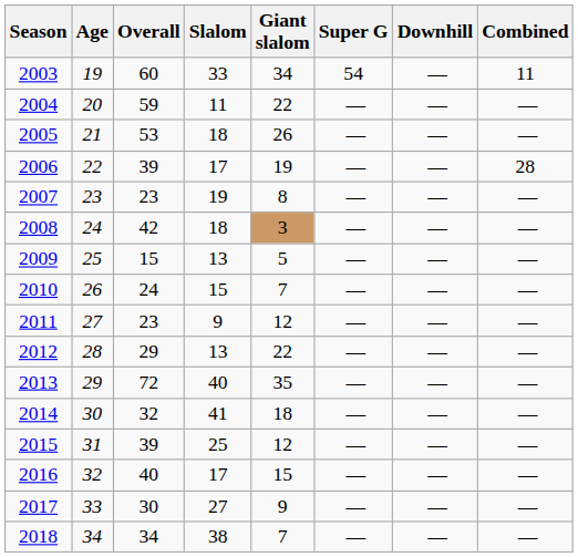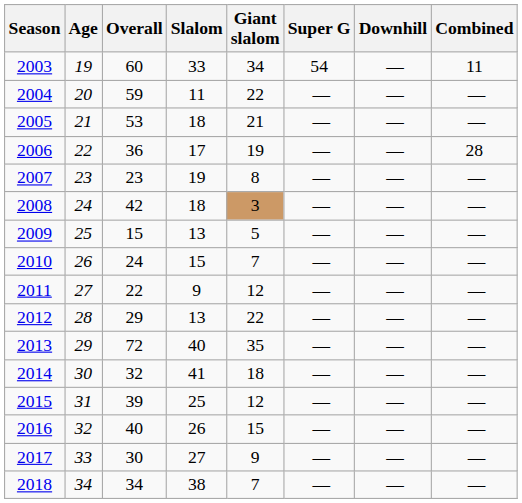 <table class=wikitable style="text-align:center">
 <tr>
 <th>Season</th>
 <th>Age</th>
 <th>Overall</th>
 <th>Slalom</th>
 <th>Giant<br>slalom</th>
 <th>Super G</th>
 <th>Downhill</th>
 <th>Combined</th>
 </tr>
 <tr>
 <td><a href='#'>2003</a></td>
 <td><em>19</em></td>
 <td>60</td>
 <td>33</td>
 <td>34</td>
 <td>54</td>
 <td> —</td>
 <td>11</td>
 </tr>
 <tr>
 <td><a href='#'>2004</a></td>
 <td><em>20</em></td>
 <td>59</td>
 <td>11</td>
 <td>22</td>
 <td> —</td>
 <td> —</td>
 <td> —</td>
 </tr>
 <tr>
 <td><a href='#'>2005</a></td>
 <td><em>21</em></td>
 <td>53</td>
 <td>18</td>
-<td>26</td>
+<td>21</td>
 <td> —</td>
 <td> —</td>
 <td> —</td>
 </tr>
 <tr>
 <td><a href='#'>2006</a></td>
 <td><em>22</em></td>
-<td>39</td>
+<td>36</td>
 <td>17</td>
 <td>19</td>
 <td> —</td>
 <td> —</td>
 <td>28</td>
 </tr>
 <tr>
 <td><a href='#'>2007</a></td>
 <td><em>23</em></td>
 <td>23</td>
 <td>19</td>
 <td>8</td>
 <td> —</td>
 <td> —</td>
 <td> —</td>
 </tr>
 <tr>
 <td><a href='#'>2008</a></td>
 <td><em>24</em></td>
 <td>42</td>
 <td>18</td>
 <td bgcolor="cc9966">3</td>
 <td> —</td>
 <td> —</td>
 <td> —</td>
 </tr>
 <tr>
 <td><a href='#'>2009</a></td>
 <td><em>25</em></td>
 <td>15</td>
 <td>13</td>
 <td>5</td>
 <td> —</td>
 <td> —</td>
 <td> —</td>
 </tr>
 <tr>
 <td><a href='#'>2010</a></td>
 <td><em>26</em></td>
 <td>24</td>
 <td>15</td>
 <td>7</td>
 <td> —</td>
 <td> —</td>
 <td> —</td>
 </tr>
 <tr>
 <td><a href='#'>2011</a></td>
 <td><em>27</em></td>
-<td>23</td>
+<td>22</td>
 <td>9</td>
 <td>12</td>
 <td> —</td>
 <td> —</td>
 <td> —</td>
 </tr>
 <tr>
 <td><a href='#'>2012</a></td>
 <td><em>28</em></td>
 <td>29</td>
 <td>13</td>
 <td>22</td>
 <td> —</td>
 <td> —</td>
 <td> —</td>
 </tr>
 <tr>
 <td><a href='#'>2013</a></td>
 <td><em>29</em></td>
 <td>72</td>
 <td>40</td>
 <td>35</td>
 <td> —</td>
 <td> —</td>
 <td> —</td>
 </tr>
 <tr>
 <td><a href='#'>2014</a></td>
 <td><em>30</em></td>
 <td>32</td>
 <td>41</td>
 <td>18</td>
 <td> —</td>
 <td> —</td>
 <td> —</td>
 </tr>
 <tr>
 <td><a href='#'>2015</a></td>
 <td><em>31</em></td>
 <td>39</td>
 <td>25</td>
 <td>12</td>
 <td> —</td>
 <td> —</td>
 <td> —</td>
 </tr>
 <tr>
 <td><a href='#'>2016</a></td>
 <td><em>32</em></td>
 <td>40</td>
-<td>17</td>
+<td>26</td>
 <td>15</td>
 <td> —</td>
 <td> —</td>
 <td> —</td>
 </tr>
 <tr>
 <td><a href='#'>2017</a></td>
 <td><em>33</em></td>
 <td>30</td>
 <td>27</td>
 <td>9</td>
 <td> —</td>
 <td> —</td>
 <td> —</td>
 </tr>
 <tr>
 <td><a href='#'>2018</a></td>
 <td><em>34</em></td>
 <td>34</td>
 <td>38</td>
 <td>7</td>
 <td> —</td>
 <td> —</td>
 <td> —</td>
 </tr>
 </table>
